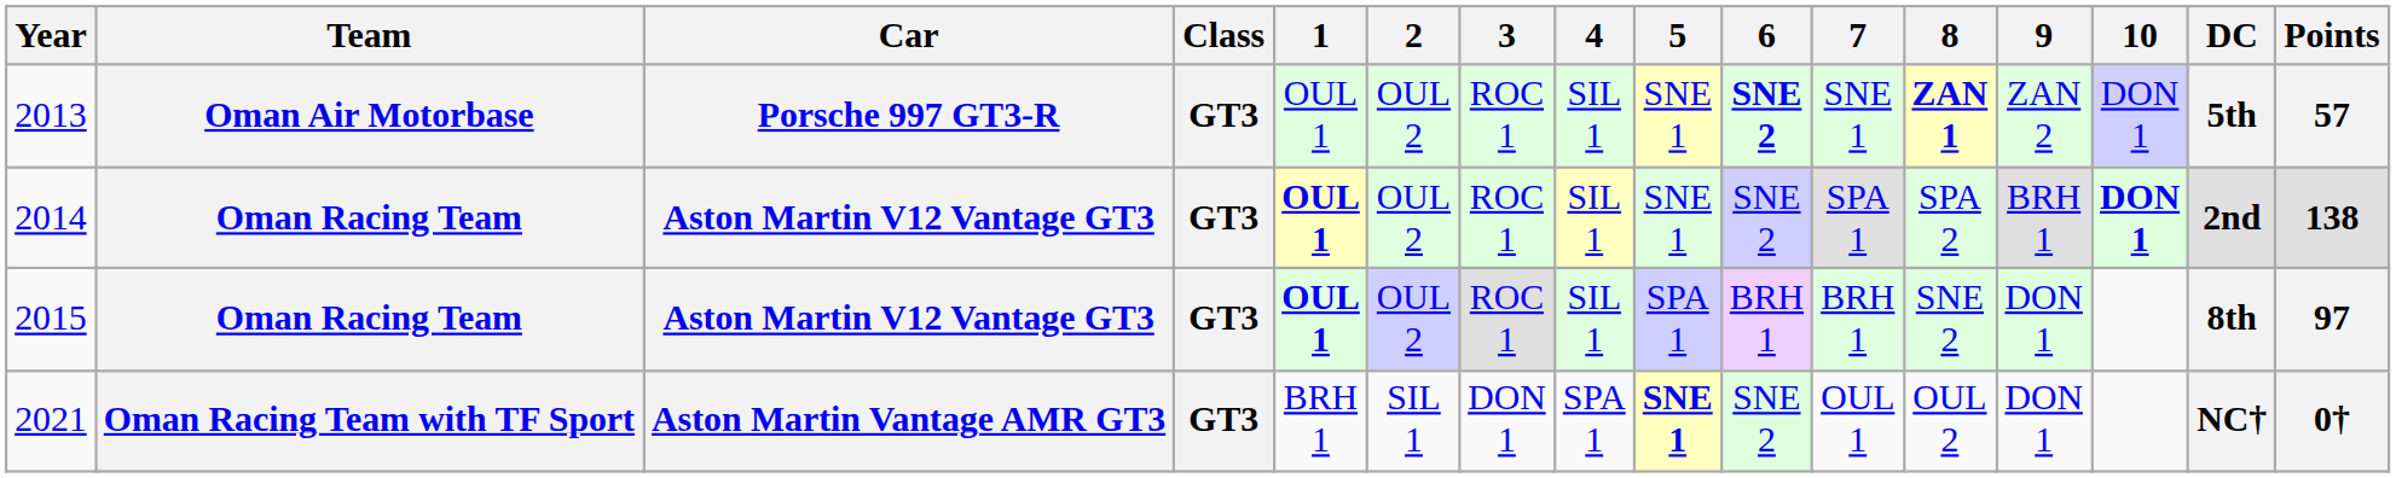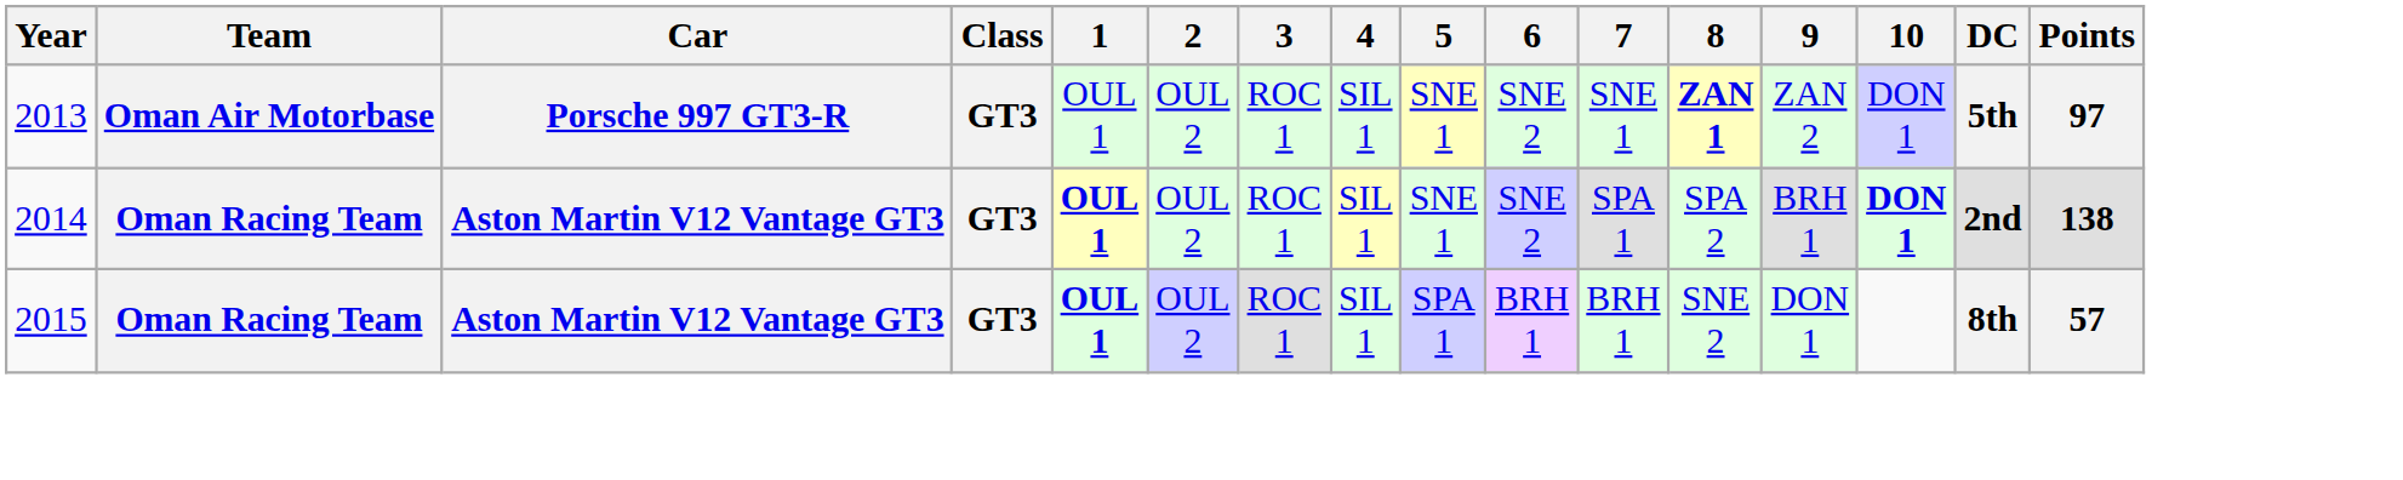 <table class="wikitable" style="text-align:center; font-size:85%">
 <tr>
 <th>Year</th>
 <th>Team</th>
 <th>Car</th>
 <th>Class</th>
 <th>1</th>
 <th>2</th>
 <th>3</th>
 <th>4</th>
 <th>5</th>
 <th>6</th>
 <th>7</th>
 <th>8</th>
 <th>9</th>
 <th>10</th>
 <th>DC</th>
 <th>Points</th>
 </tr>
 <tr>
 <td><a href='#'>2013</a></td>
 <th nowrap><a href='#'>Oman Air Motorbase</a></th>
 <th nowrap><a href='#'>Porsche 997 GT3-R</a></th>
 <th>GT3</th>
 <td style="background:#DFFFDF;"><a href='#'>OUL<br>1</a><br></td>
 <td style="background:#DFFFDF;"><a href='#'>OUL<br>2</a><br></td>
 <td style="background:#DFFFDF;"><a href='#'>ROC<br>1</a><br></td>
 <td style="background:#DFFFDF;"><a href='#'>SIL<br>1</a><br></td>
 <td style="background:#FFFFBF;"><a href='#'>SNE<br>1</a><br></td>
-<td style="background:#DFFFDF;"><strong><a href='#'>SNE<br>2</a><br></strong></td>
+<td style="background:#DFFFDF;"><a href='#'>SNE<br>2</a><br></td>
 <td style="background:#DFFFDF;"><a href='#'>SNE<br>1</a><br></td>
 <td style="background:#FFFFBF;"><strong><a href='#'>ZAN<br>1</a></strong><br></td>
 <td style="background:#DFFFDF;"><a href='#'>ZAN<br>2</a><br></td>
 <td style="background:#CFCFFF;"><a href='#'>DON<br>1</a><br></td>
 <th>5th</th>
-<th>57</th>
+<th>97</th>
 </tr>
 <tr>
 <td><a href='#'>2014</a></td>
 <th nowrap><a href='#'>Oman Racing Team</a></th>
 <th nowrap><a href='#'>Aston Martin V12 Vantage GT3</a></th>
 <th>GT3</th>
 <td style="background:#FFFFBF;"><strong><a href='#'>OUL<br>1</a></strong><br></td>
 <td style="background:#DFFFDF;"><a href='#'>OUL<br>2</a><br></td>
 <td style="background:#DFFFDF;"><a href='#'>ROC<br>1</a><br></td>
 <td style="background:#FFFFBF;"><a href='#'>SIL<br>1</a><br></td>
 <td style="background:#DFFFDF;"><a href='#'>SNE<br>1</a><br></td>
 <td style="background:#CFCFFF;"><a href='#'>SNE<br>2</a><br></td>
 <td style="background:#DFDFDF;"><a href='#'>SPA<br>1</a><br></td>
 <td style="background:#DFFFDF;"><a href='#'>SPA<br>2</a><br></td>
 <td style="background:#DFDFDF;"><a href='#'>BRH<br>1</a><br></td>
 <td style="background:#DFFFDF;"><strong><a href='#'>DON<br>1</a></strong><br></td>
 <th style="background:#DFDFDF;">2nd</th>
 <th style="background:#DFDFDF;">138</th>
 </tr>
 <tr>
 <td><a href='#'>2015</a></td>
 <th nowrap><a href='#'>Oman Racing Team</a></th>
 <th nowrap><a href='#'>Aston Martin V12 Vantage GT3</a></th>
 <th>GT3</th>
 <td style="background:#DFFFDF;"><strong><a href='#'>OUL<br>1</a><br></strong></td>
 <td style="background:#CFCFFF;"><a href='#'>OUL<br>2</a><br></td>
 <td style="background:#DFDFDF;"><a href='#'>ROC<br>1</a><br></td>
 <td style="background:#DFFFDF;"><a href='#'>SIL<br>1</a><br></td>
 <td style="background:#CFCFFF;"><a href='#'>SPA<br>1</a><br></td>
 <td style="background:#EFCFFF;"><a href='#'>BRH<br>1</a><br></td>
 <td style="background:#DFFFDF;"><a href='#'>BRH<br>1</a><br></td>
 <td style="background:#DFFFDF;"><a href='#'>SNE<br>2</a><br></td>
 <td style="background:#DFFFDF;"><a href='#'>DON<br>1</a><br></td>
 <td></td>
 <th>8th</th>
-<th>97</th>
-</tr>
-<tr>
-<td><a href='#'>2021</a></td>
-<th nowrap><a href='#'>Oman Racing Team with TF Sport</a></th>
-<th nowrap><a href='#'>Aston Martin Vantage AMR GT3</a></th>
-<th>GT3</th>
-<td><a href='#'>BRH<br>1</a></td>
-<td><a href='#'>SIL<br>1</a></td>
-<td><a href='#'>DON<br>1</a></td>
-<td><a href='#'>SPA<br>1</a></td>
-<td style="background:#FFFFBF;"><strong><a href='#'>SNE<br>1</a></strong><br></td>
-<td style="background:#DFFFDF;"><a href='#'>SNE<br>2</a><br></td>
-<td><a href='#'>OUL<br>1</a></td>
-<td><a href='#'>OUL<br>2</a></td>
-<td><a href='#'>DON<br>1</a></td>
-<td></td>
-<th>NC†</th>
-<th>0†</th>
+<th>57</th>
 </tr>
 </table>
